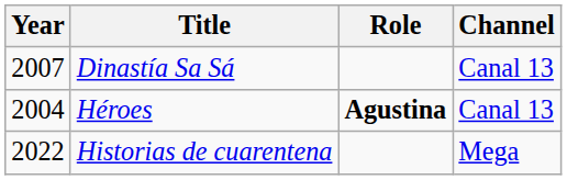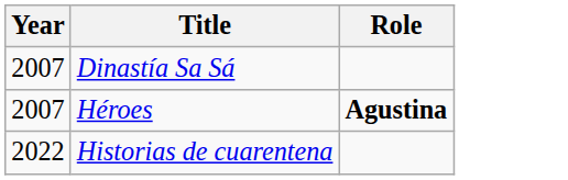 <table class="wikitable">
 <tr>
 <th>Year</th>
 <th>Title</th>
 <th>Role</th>
-<th>Channel</th>
 </tr>
 <tr>
 <td>2007</td>
 <td><em><a href='#'>Dinastía Sa Sá</a></em></td>
 <td></td>
-<td><a href='#'>Canal 13</a></td>
 </tr>
 <tr>
-<td>2004</td>
+<td>2007</td>
 <td><em><a href='#'>Héroes</a></em></td>
 <td><strong>Agustina</strong></td>
-<td><a href='#'>Canal 13</a></td>
 </tr>
 <tr>
 <td>2022</td>
 <td><em><a href='#'>Historias de cuarentena</a></em></td>
 <td></td>
-<td><a href='#'>Mega</a></td>
 </tr>
 </table>
